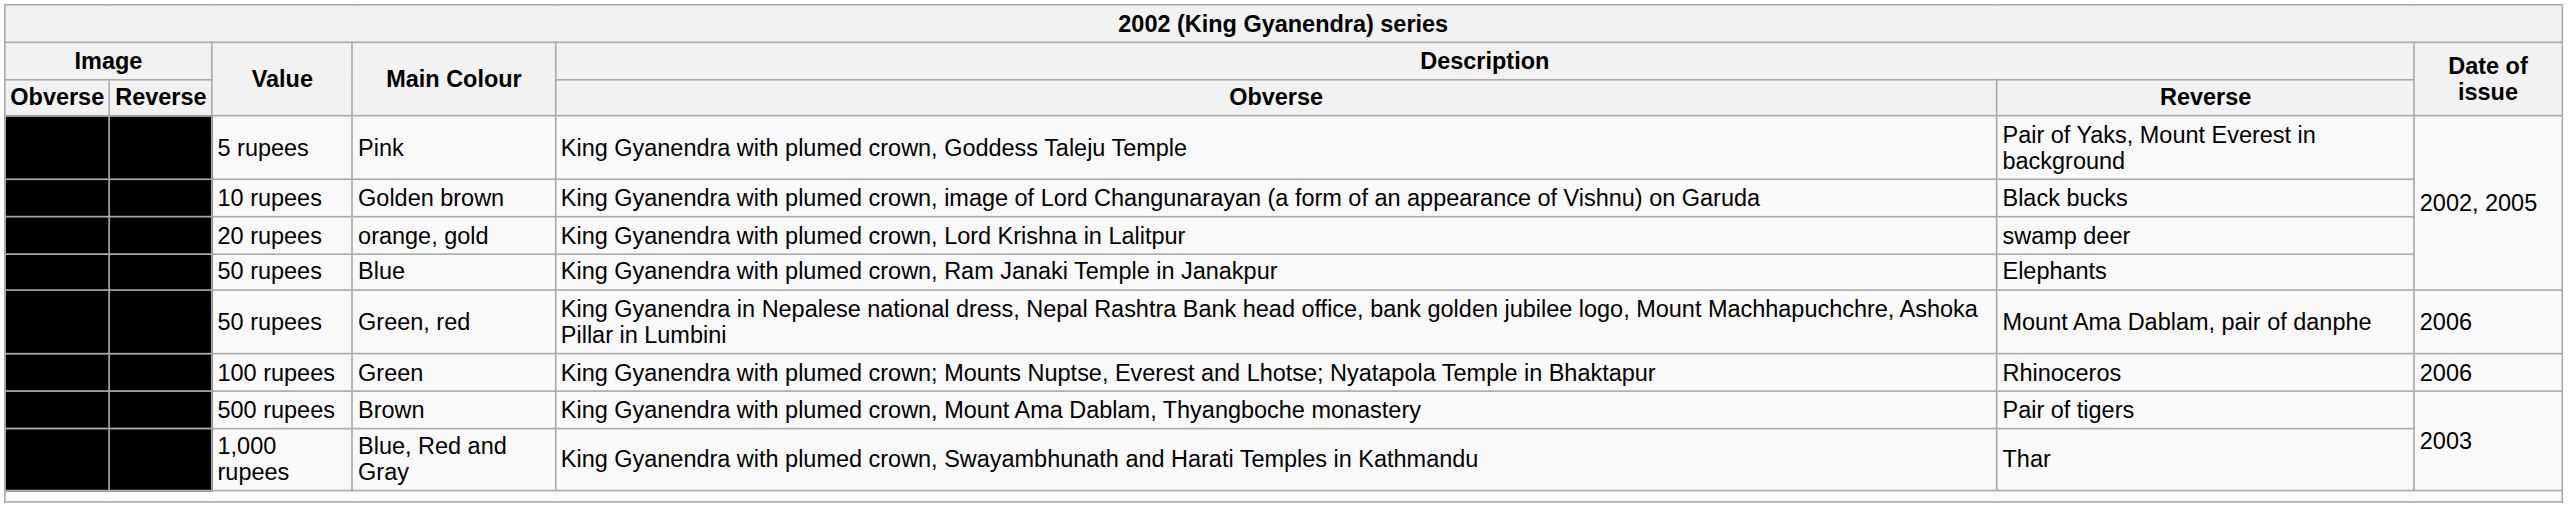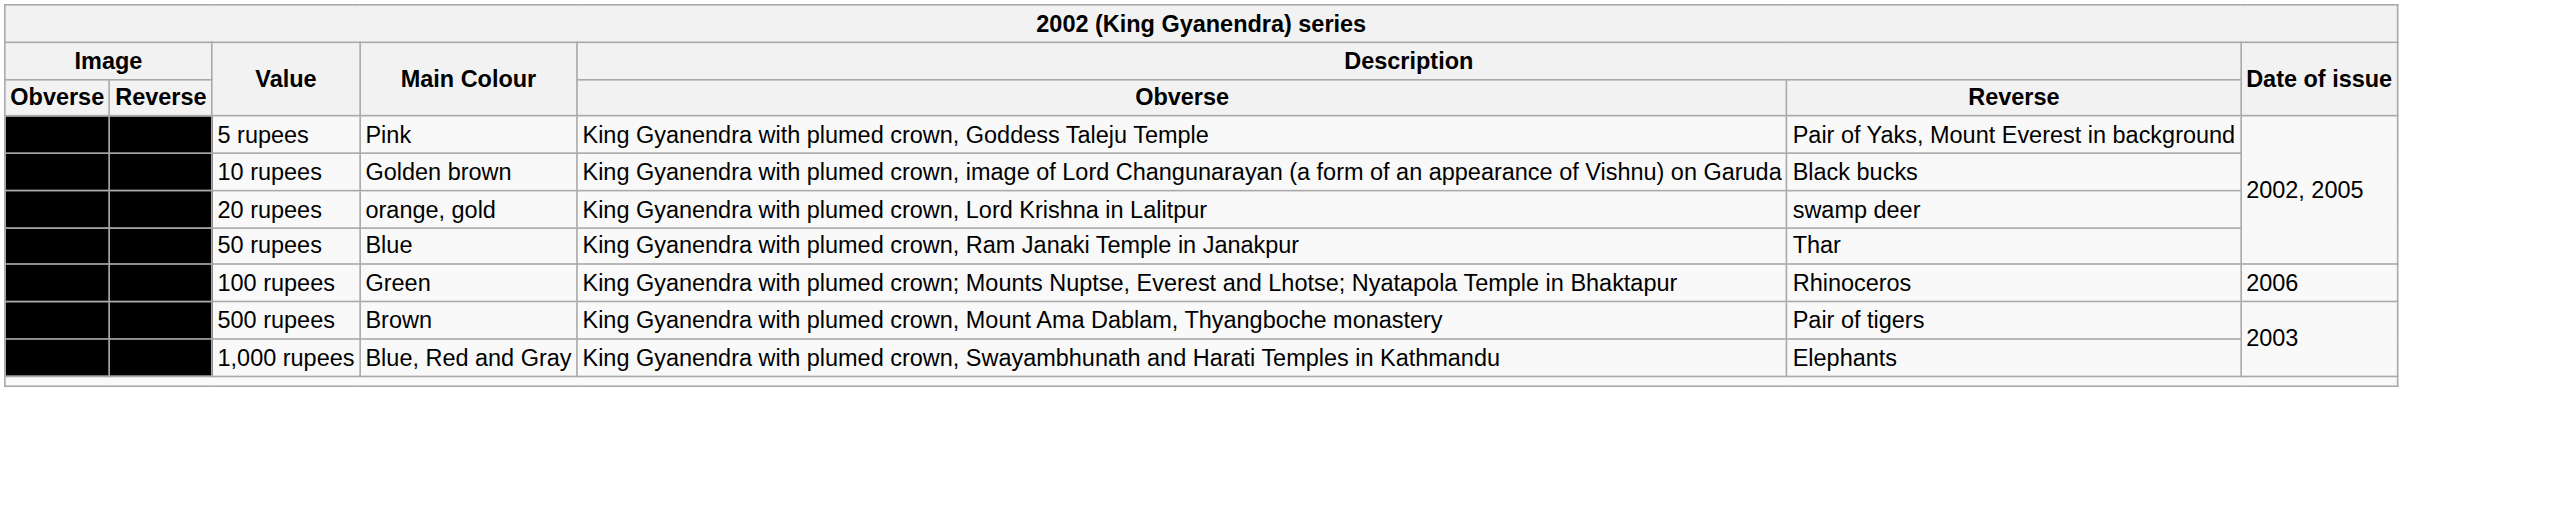 <table class="wikitable" style="font-size: 90%">
 <tr>
 <th colspan="7">2002 (King Gyanendra) series</th>
 </tr>
 <tr>
 <th colspan="2">Image</th>
 <th rowspan="2">Value</th>
 <th rowspan="2">Main Colour</th>
 <th colspan="2">Description</th>
 <th rowspan="2">Date of issue</th>
 </tr>
 <tr>
 <th>Obverse</th>
 <th>Reverse</th>
 <th>Obverse</th>
 <th>Reverse</th>
 </tr>
 <tr>
 <td align="center" bgcolor="#000000"></td>
 <td align="center" bgcolor="#000000"></td>
 <td>5 rupees</td>
 <td>Pink</td>
 <td>King Gyanendra with plumed crown, Goddess Taleju Temple</td>
 <td>Pair of Yaks, Mount Everest in background</td>
 <td rowspan="4">2002, 2005</td>
 </tr>
 <tr>
 <td align="center" bgcolor="#000000"></td>
 <td align="center" bgcolor="#000000"></td>
 <td>10 rupees</td>
 <td>Golden brown</td>
 <td>King Gyanendra with plumed crown, image of Lord Changunarayan (a form of an appearance of Vishnu) on Garuda</td>
 <td>Black bucks</td>
 </tr>
 <tr>
 <td align="center" bgcolor="#000000"></td>
 <td align="center" bgcolor="#000000"></td>
 <td>20 rupees</td>
 <td>orange, gold</td>
 <td>King Gyanendra with plumed crown, Lord Krishna in Lalitpur</td>
 <td>swamp deer</td>
 </tr>
 <tr>
 <td align="center" bgcolor="#000000"></td>
 <td align="center" bgcolor="#000000"></td>
 <td>50 rupees</td>
 <td>Blue</td>
 <td>King Gyanendra with plumed crown, Ram Janaki Temple in Janakpur</td>
-<td>Elephants</td>
-</tr>
-<tr>
-<td align="center" bgcolor="#000000"></td>
-<td align="center" bgcolor="#000000"></td>
-<td>50 rupees</td>
-<td>Green, red</td>
-<td>King Gyanendra in Nepalese national dress, Nepal Rashtra Bank head office, bank golden jubilee logo, Mount Machhapuchchre, Ashoka Pillar in Lumbini</td>
-<td>Mount Ama Dablam, pair of danphe</td>
-<td>2006</td>
+<td>Thar</td>
 </tr>
 <tr>
 <td align="center" bgcolor="#000000"></td>
 <td align="center" bgcolor="#000000"></td>
 <td>100 rupees</td>
 <td>Green</td>
 <td>King Gyanendra with plumed crown; Mounts Nuptse, Everest and Lhotse; Nyatapola Temple in Bhaktapur</td>
 <td>Rhinoceros</td>
 <td>2006</td>
 </tr>
 <tr>
 <td align="center" bgcolor="#000000"></td>
 <td align="center" bgcolor="#000000"></td>
 <td>500 rupees</td>
 <td>Brown</td>
 <td>King Gyanendra with plumed crown, Mount Ama Dablam, Thyangboche monastery</td>
 <td>Pair of tigers</td>
 <td rowspan="2">2003</td>
 </tr>
 <tr>
 <td align="center" bgcolor="#000000"></td>
 <td align="center" bgcolor="#000000"></td>
 <td>1,000 rupees</td>
 <td>Blue, Red and Gray</td>
 <td>King Gyanendra with plumed crown, Swayambhunath and Harati Temples in Kathmandu</td>
-<td>Thar</td>
+<td>Elephants</td>
 </tr>
 <tr>
 <td colspan="7"></td>
 </tr>
 </table>
